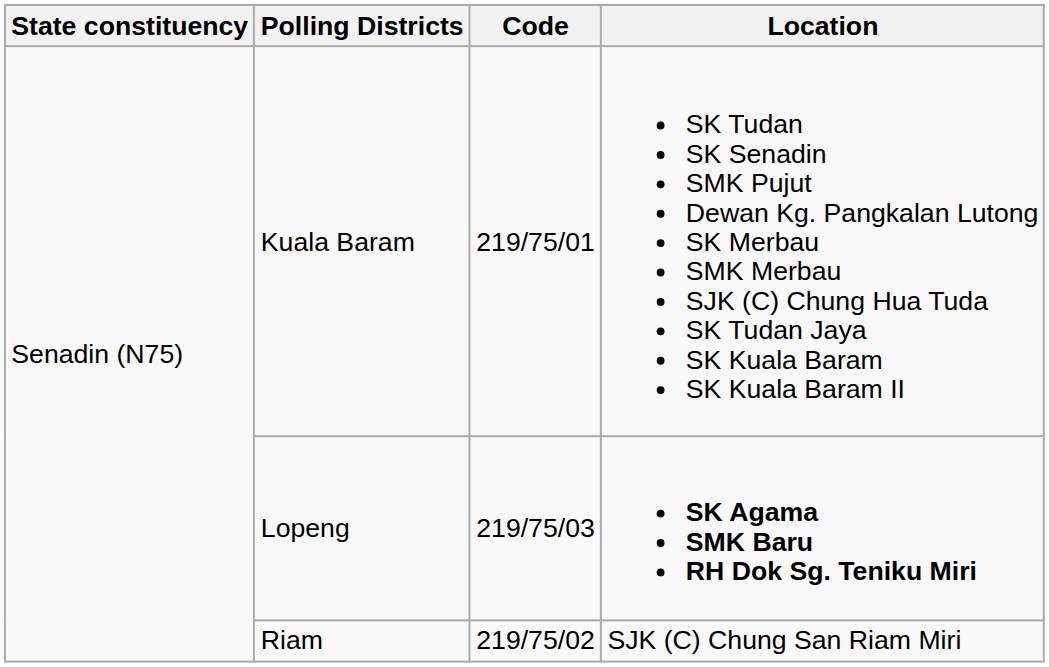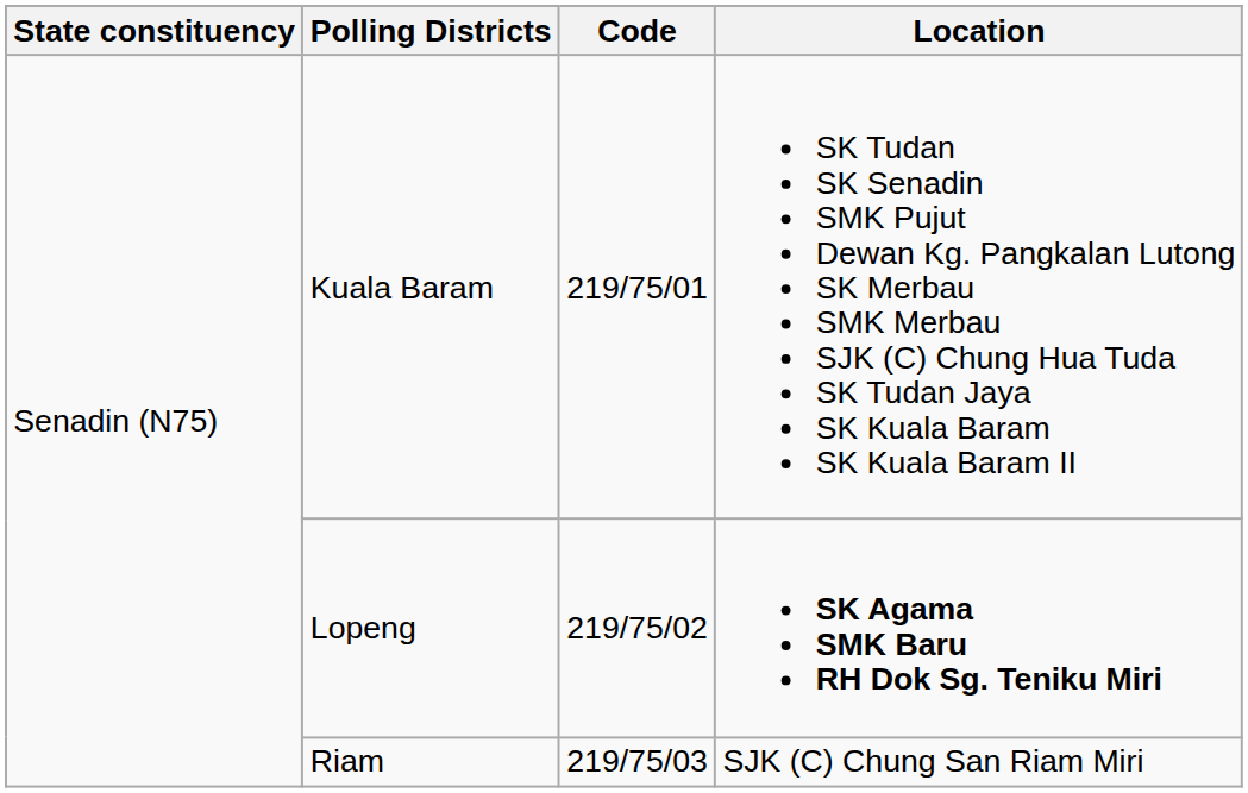 <table class="wikitable sortable mw-collapsible" style="white-space:nowrap;font-size:85%">
 <tr>
 <th>State constituency</th>
 <th>Polling Districts</th>
 <th>Code</th>
 <th>Location</th>
 </tr>
 <tr>
 <td rowspan="3">Senadin (N75)</td>
 <td>Kuala Baram</td>
 <td>219/75/01</td>
 <td><br><ul><li>SK Tudan</li><li>SK Senadin</li><li>SMK Pujut</li><li>Dewan Kg. Pangkalan Lutong</li><li>SK Merbau</li><li>SMK Merbau</li><li>SJK (C) Chung Hua Tuda</li><li>SK Tudan Jaya</li><li>SK Kuala Baram</li><li>SK Kuala Baram II</li></ul></td>
 </tr>
 <tr>
 <td>Lopeng</td>
-<td>219/75/03</td>
+<td>219/75/02</td>
 <td><strong><br><ul><li>SK Agama</li><li>SMK Baru</li><li>RH Dok Sg. Teniku Miri</li></ul></strong></td>
 </tr>
 <tr>
 <td>Riam</td>
-<td>219/75/02</td>
+<td>219/75/03</td>
 <td>SJK (C) Chung San Riam Miri</td>
 </tr>
 </table>
